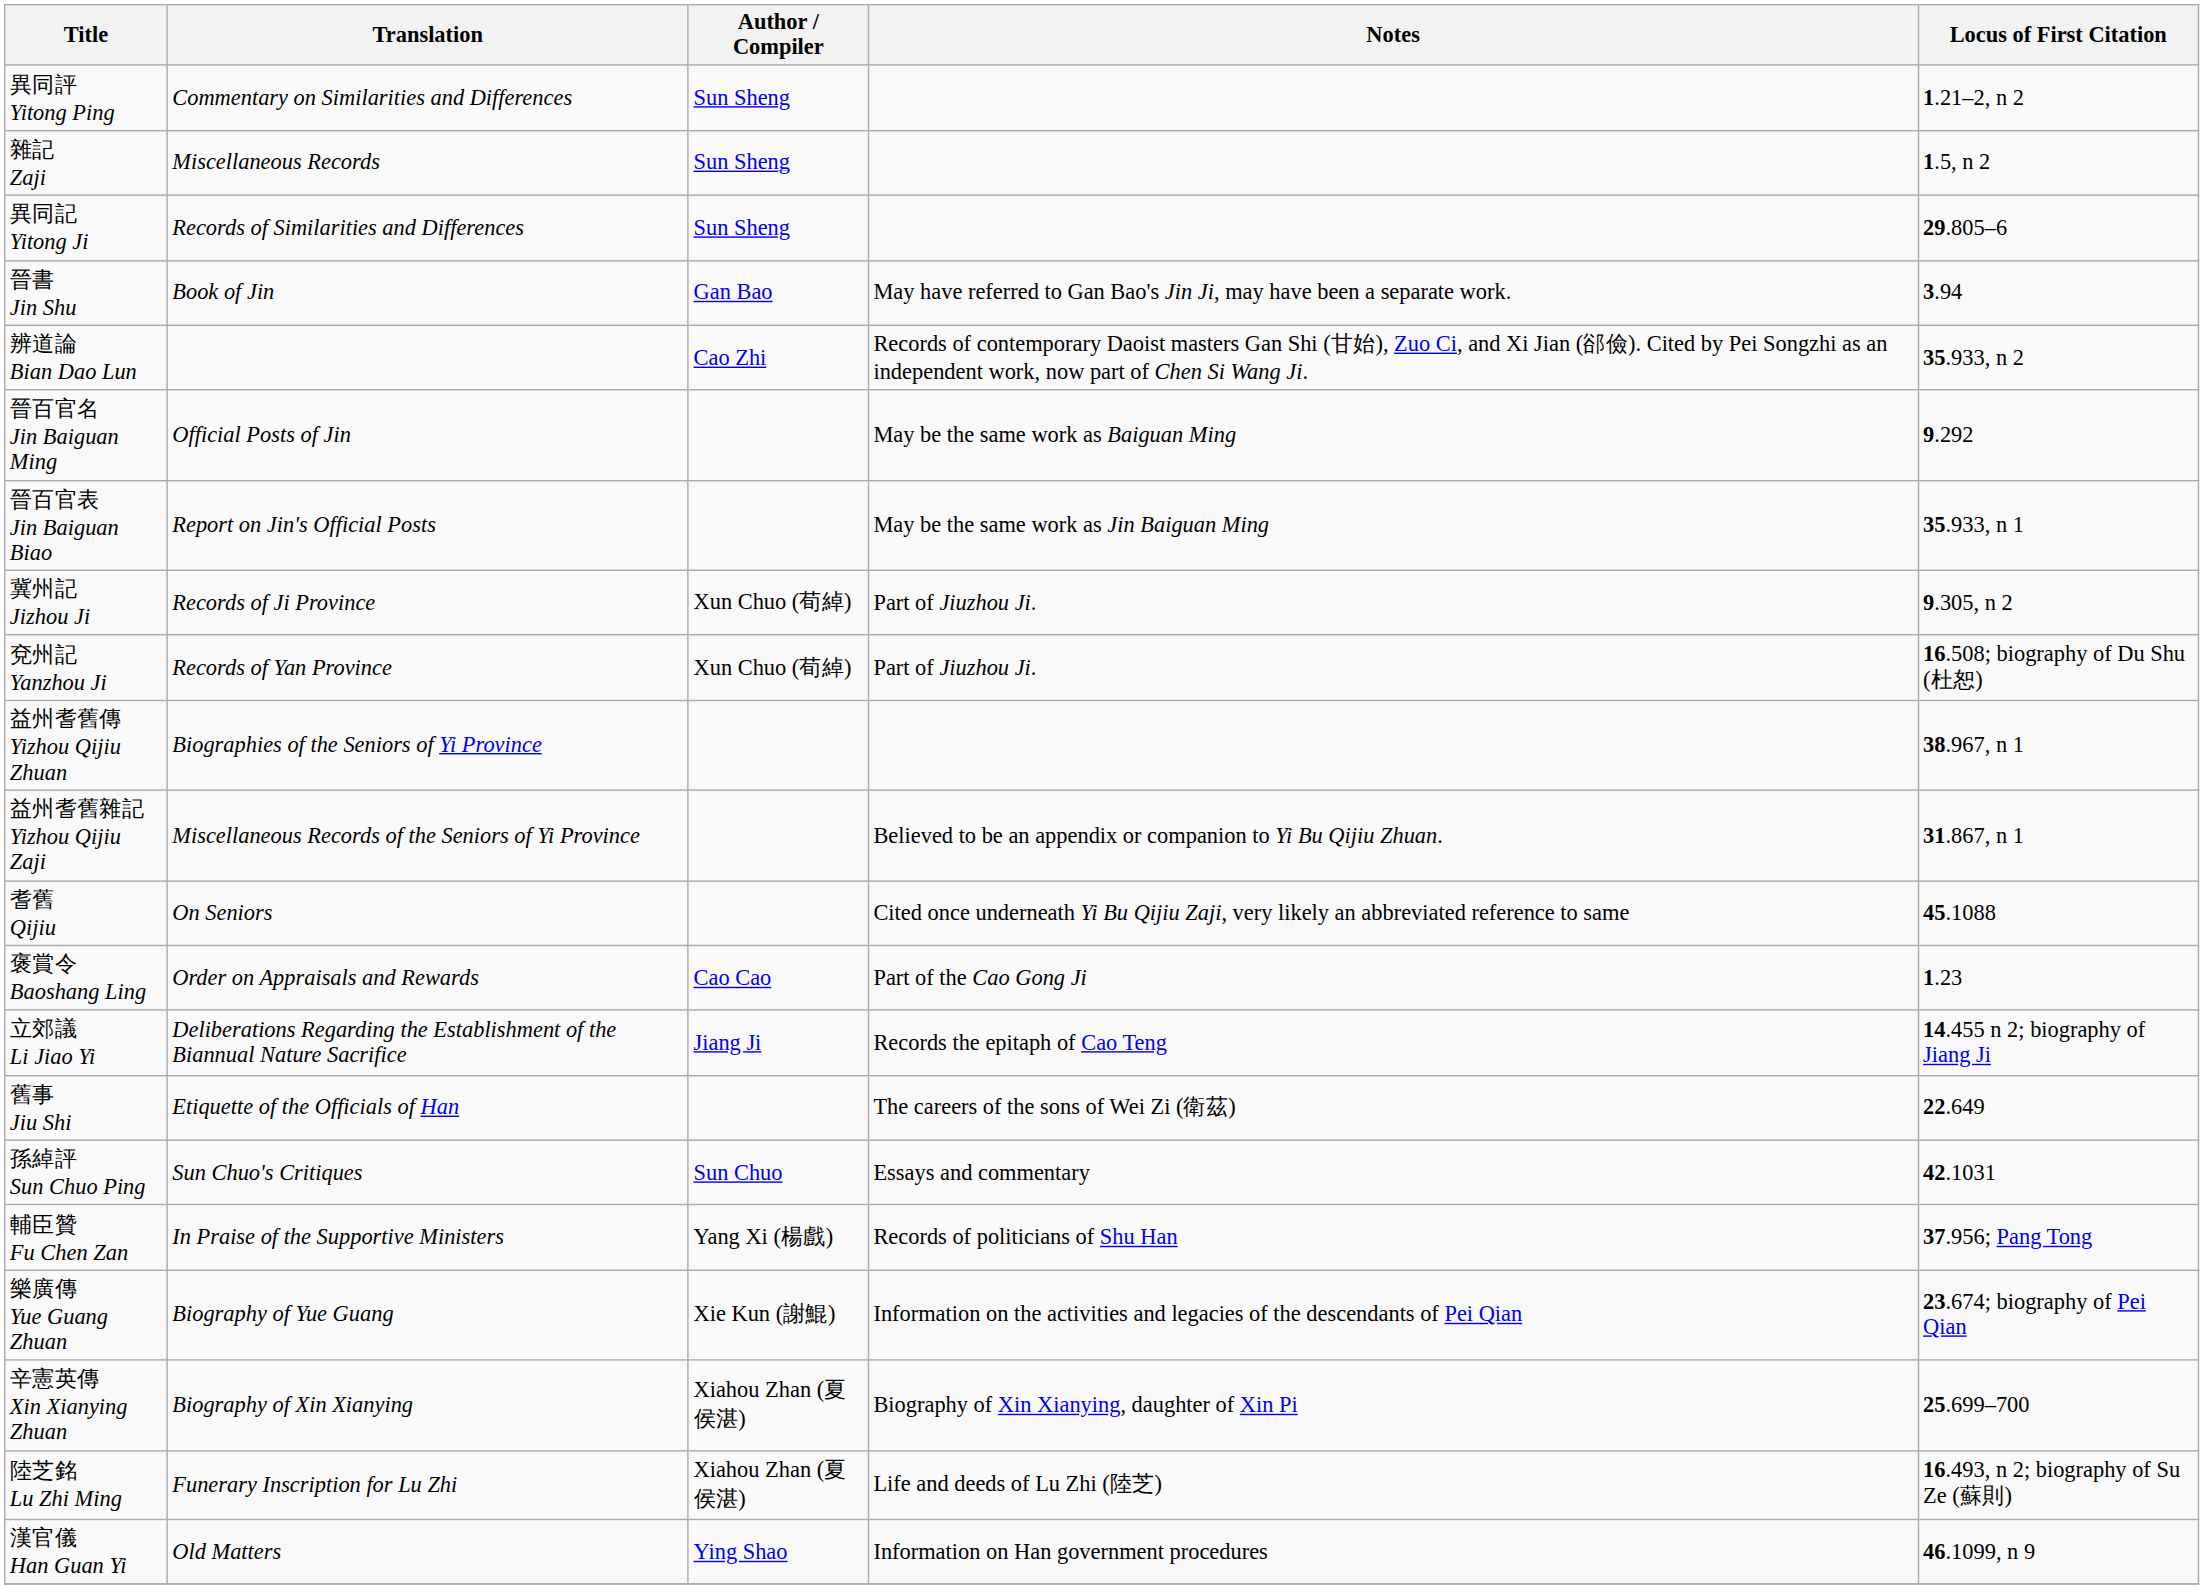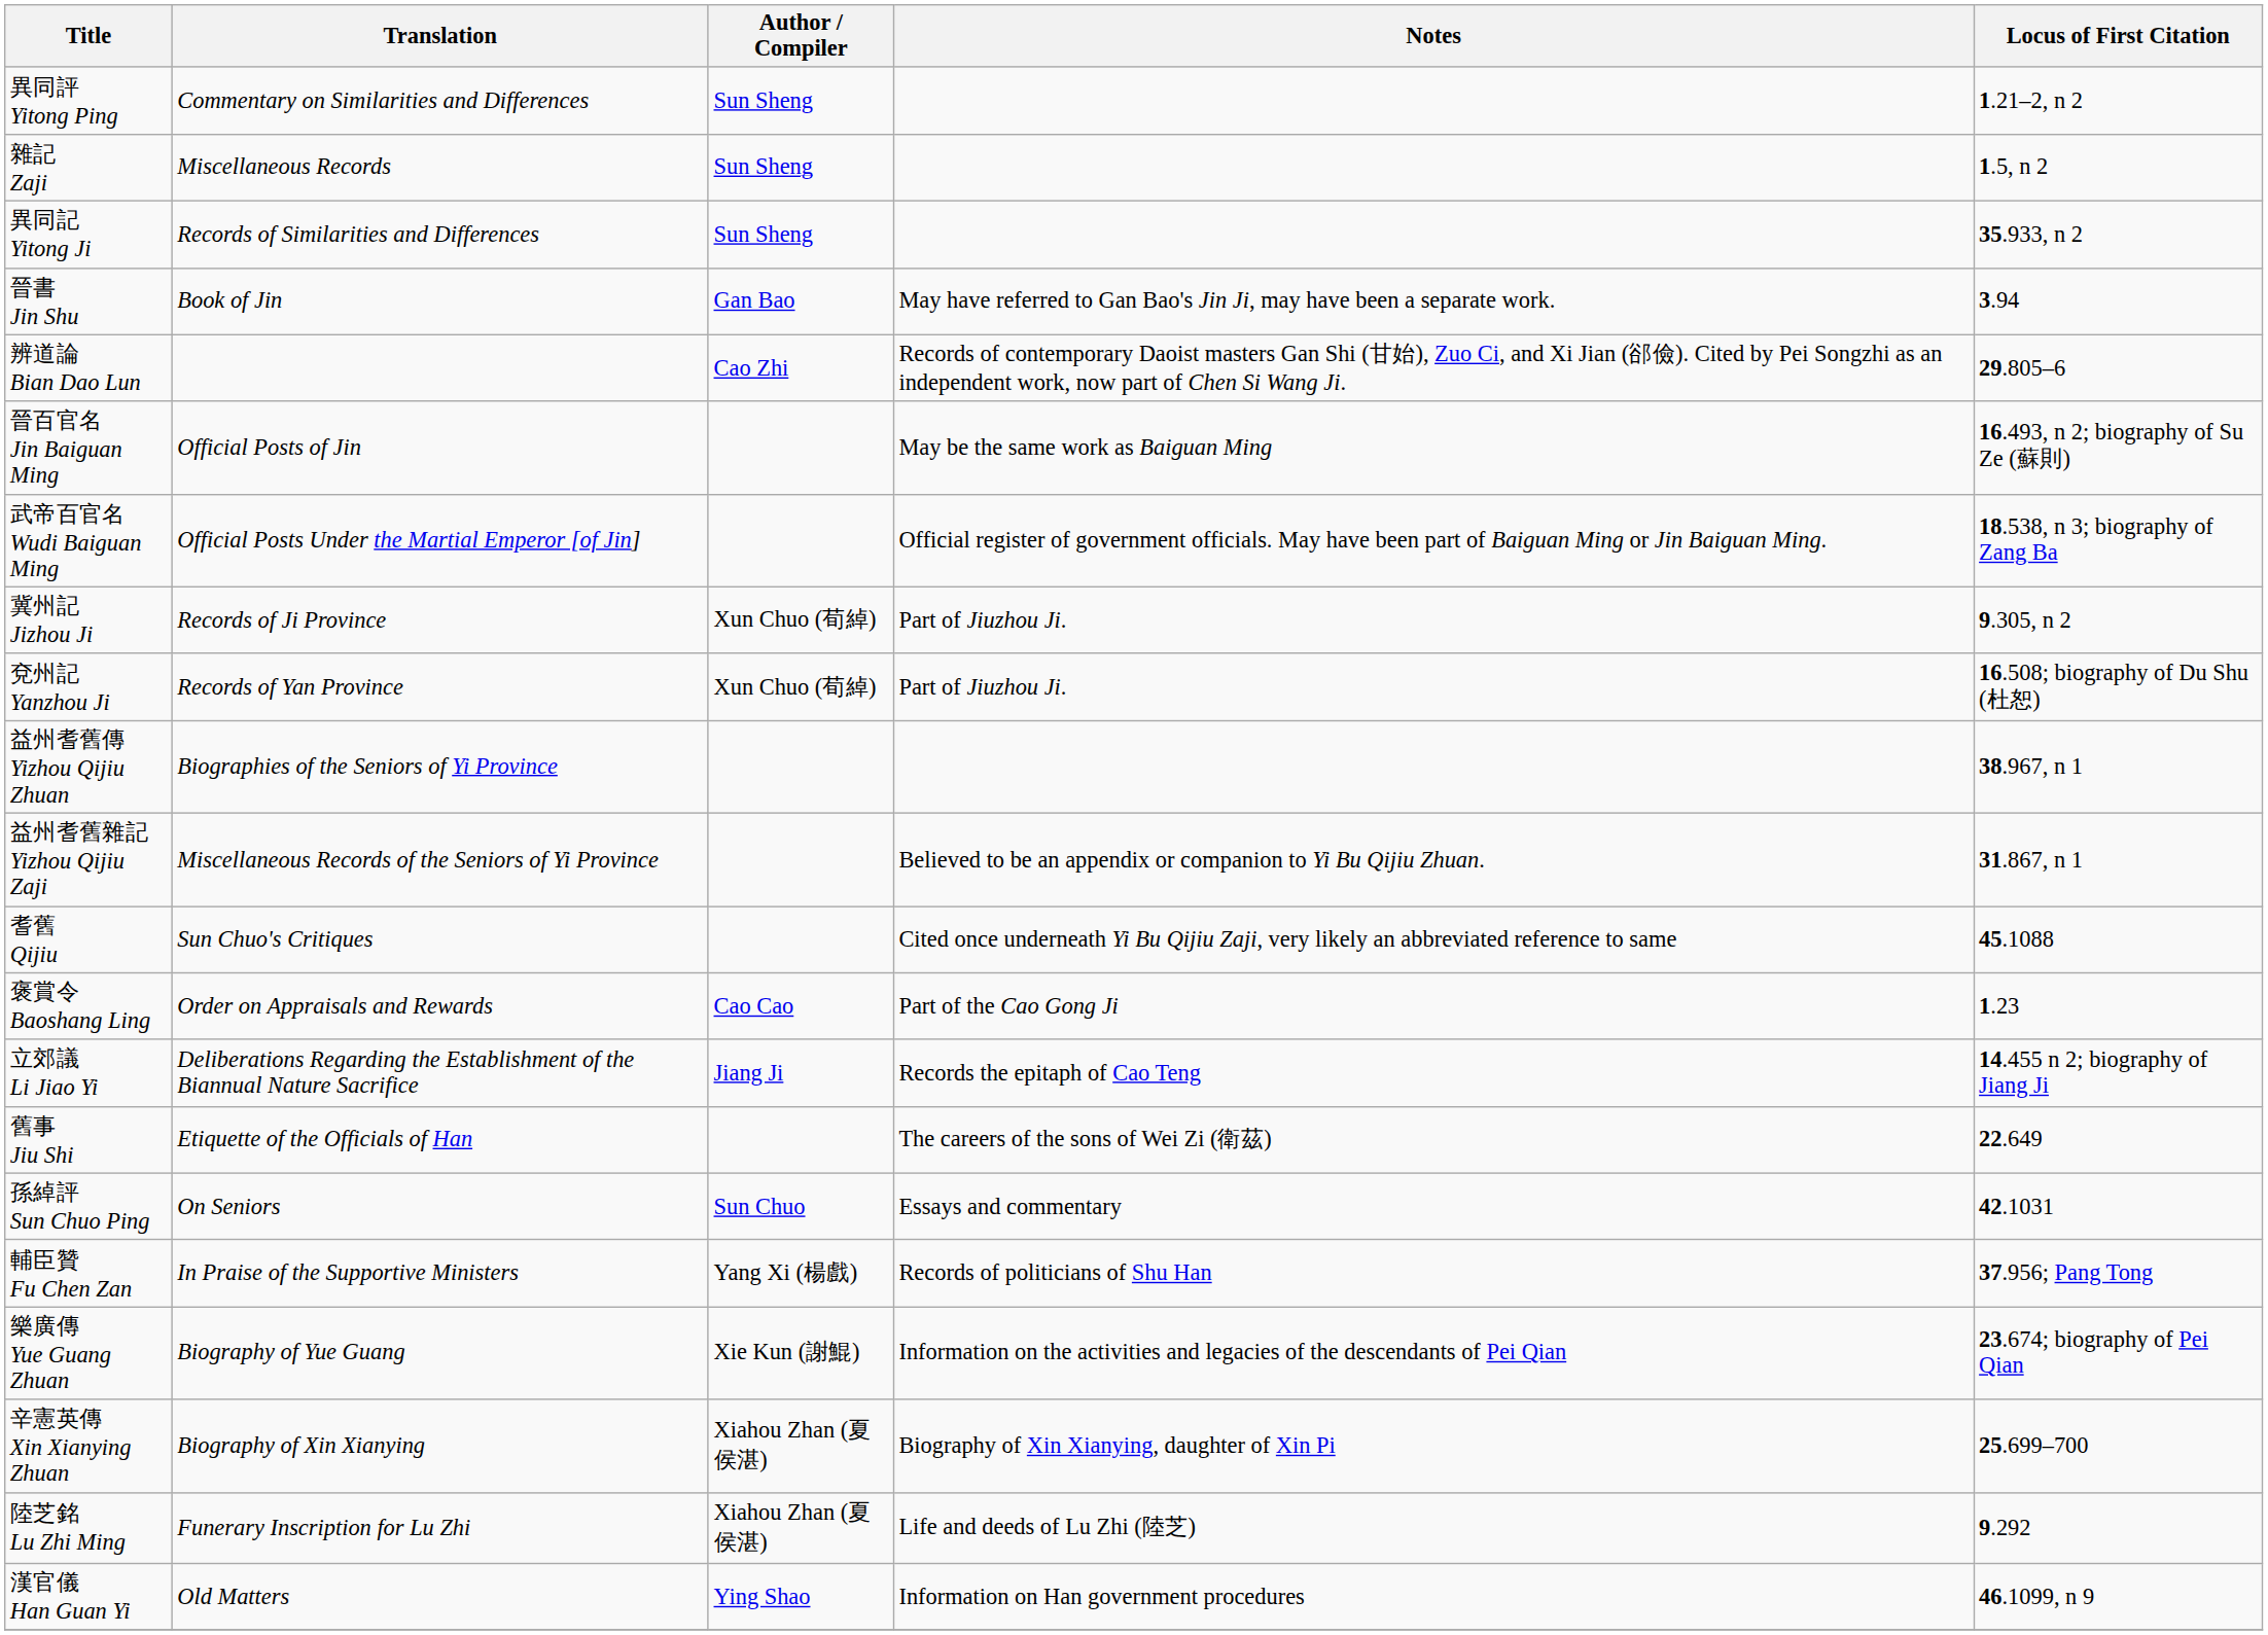 <table class="wikitable sortable">
 <tr>
 <th>Title</th>
 <th>Translation</th>
 <th>Author / Compiler</th>
 <th class="unsortable">Notes</th>
 <th>Locus of First Citation</th>
 </tr>
 <tr>
 <td>異同評 <br><em>Yitong Ping</em></td>
 <td><em>Commentary on Similarities and Differences</em></td>
 <td><a href='#'>Sun Sheng</a></td>
 <td></td>
 <td><strong>1</strong>.21–2, n 2</td>
 </tr>
 <tr>
 <td>雜記 <br><em>Zaji</em></td>
 <td><em>Miscellaneous Records</em></td>
 <td><a href='#'>Sun Sheng</a></td>
 <td></td>
 <td><strong>1</strong>.5, n 2</td>
 </tr>
 <tr>
 <td>異同記 <br><em>Yitong Ji</em></td>
 <td><em>Records of Similarities and Differences</em></td>
 <td><a href='#'>Sun Sheng</a></td>
 <td></td>
-<td><strong>29</strong>.805–6</td>
+<td><strong>35</strong>.933, n 2</td>
 </tr>
 <tr>
 <td>晉書 <br><em>Jin Shu</em></td>
 <td><em>Book of Jin</em></td>
 <td><a href='#'>Gan Bao</a></td>
 <td>May have referred to Gan Bao's <em>Jin Ji</em>, may have been a separate work.</td>
 <td><strong>3</strong>.94</td>
 </tr>
 <tr>
 <td>辨道論 <br><em>Bian Dao Lun</em></td>
 <td></td>
 <td><a href='#'>Cao Zhi</a></td>
 <td>Records of contemporary Daoist masters Gan Shi (甘始), <a href='#'>Zuo Ci</a>, and Xi Jian (郤儉). Cited by Pei Songzhi as an independent work, now part of <em>Chen Si Wang Ji</em>.</td>
-<td><strong>35</strong>.933, n 2</td>
+<td><strong>29</strong>.805–6</td>
 </tr>
 <tr>
 <td>晉百官名 <br><em>Jin Baiguan Ming</em></td>
 <td><em>Official Posts of Jin</em></td>
 <td></td>
 <td>May be the same work as <em>Baiguan Ming</em></td>
-<td><strong>9</strong>.292</td>
+<td><strong>16</strong>.493, n 2; biography of Su Ze (蘇則)</td>
 </tr>
 <tr>
-<td>晉百官表 <br><em>Jin Baiguan Biao</em></td>
-<td><em>Report on Jin's Official Posts</em></td>
+<td>武帝百官名 <br><em>Wudi Baiguan Ming</em></td>
+<td><em>Official Posts Under <a href='#'>the Martial Emperor [of Jin</a>]</em></td>
 <td></td>
-<td>May be the same work as <em>Jin Baiguan Ming</em></td>
-<td><strong>35</strong>.933, n 1</td>
+<td>Official register of government officials. May have been part of <em>Baiguan Ming</em> or <em>Jin Baiguan Ming</em>.</td>
+<td><strong>18</strong>.538, n 3; biography of <a href='#'>Zang Ba</a></td>
 </tr>
 <tr>
 <td>冀州記 <br><em>Jizhou Ji</em></td>
 <td><em>Records of Ji Province</em></td>
 <td>Xun Chuo (荀綽)</td>
 <td>Part of <em>Jiuzhou Ji</em>.</td>
 <td><strong>9</strong>.305, n 2</td>
 </tr>
 <tr>
 <td>兗州記 <br><em>Yanzhou Ji</em></td>
 <td><em>Records of Yan Province</em></td>
 <td>Xun Chuo (荀綽)</td>
 <td>Part of <em>Jiuzhou Ji</em>.</td>
 <td><strong>16</strong>.508; biography of Du Shu (杜恕)</td>
 </tr>
 <tr>
 <td>益州耆舊傳 <br><em>Yizhou Qijiu Zhuan</em></td>
 <td><em>Biographies of the Seniors of <a href='#'>Yi Province</a></em></td>
 <td></td>
 <td></td>
 <td><strong>38</strong>.967, n 1</td>
 </tr>
 <tr>
 <td>益州耆舊雜記 <br><em>Yizhou Qijiu Zaji</em></td>
 <td><em>Miscellaneous Records of the Seniors of Yi Province</em></td>
 <td></td>
 <td>Believed to be an appendix or companion to <em>Yi Bu Qijiu Zhuan</em>.</td>
 <td><strong>31</strong>.867, n 1</td>
 </tr>
 <tr>
 <td>耆舊 <br><em>Qijiu</em></td>
-<td><em>On Seniors</em></td>
+<td><em>Sun Chuo's Critiques</em></td>
 <td></td>
 <td>Cited once underneath <em>Yi Bu Qijiu Zaji</em>, very likely an abbreviated reference to same</td>
 <td><strong>45</strong>.1088</td>
 </tr>
 <tr>
 <td>褒賞令 <br><em>Baoshang Ling</em></td>
 <td><em>Order on Appraisals and Rewards</em></td>
 <td><a href='#'>Cao Cao</a></td>
 <td>Part of the <em>Cao Gong Ji</em></td>
 <td><strong>1</strong>.23</td>
 </tr>
 <tr>
 <td>立郊議 <br><em>Li Jiao Yi</em></td>
 <td><em>Deliberations Regarding the Establishment of the Biannual Nature Sacrifice</em></td>
 <td><a href='#'>Jiang Ji</a></td>
 <td>Records the epitaph of <a href='#'>Cao Teng</a></td>
 <td><strong>14</strong>.455 n 2; biography of <a href='#'>Jiang Ji</a></td>
 </tr>
 <tr>
 <td>舊事 <br><em>Jiu Shi</em></td>
 <td><em>Etiquette of the Officials of <a href='#'>Han</a></em></td>
 <td></td>
 <td>The careers of the sons of Wei Zi (衛茲)</td>
 <td><strong>22</strong>.649</td>
 </tr>
 <tr>
 <td>孫綽評 <br><em>Sun Chuo Ping</em></td>
-<td><em>Sun Chuo's Critiques</em></td>
+<td><em>On Seniors</em></td>
 <td><a href='#'>Sun Chuo</a></td>
 <td>Essays and commentary</td>
 <td><strong>42</strong>.1031</td>
 </tr>
 <tr>
 <td>輔臣贊 <br><em>Fu Chen Zan</em></td>
 <td><em>In Praise of the Supportive Ministers</em></td>
 <td>Yang Xi (楊戲)</td>
 <td>Records of politicians of <a href='#'>Shu Han</a></td>
 <td><strong>37</strong>.956; <a href='#'>Pang Tong</a></td>
 </tr>
 <tr>
 <td>樂廣傳 <br><em>Yue Guang Zhuan</em></td>
 <td><em>Biography of Yue Guang</em></td>
 <td>Xie Kun (謝鯤)</td>
 <td>Information on the activities and legacies of the descendants of <a href='#'>Pei Qian</a></td>
 <td><strong>23</strong>.674; biography of <a href='#'>Pei Qian</a></td>
 </tr>
 <tr>
 <td>辛憲英傳 <br><em>Xin Xianying Zhuan</em></td>
 <td><em>Biography of Xin Xianying</em></td>
 <td>Xiahou Zhan (夏侯湛)</td>
 <td>Biography of <a href='#'>Xin Xianying</a>, daughter of <a href='#'>Xin Pi</a></td>
 <td><strong>25</strong>.699–700</td>
 </tr>
 <tr>
 <td>陸芝銘 <br><em>Lu Zhi Ming</em></td>
 <td><em>Funerary Inscription for Lu Zhi</em></td>
 <td>Xiahou Zhan (夏侯湛)</td>
 <td>Life and deeds of Lu Zhi (陸芝)</td>
-<td><strong>16</strong>.493, n 2; biography of Su Ze (蘇則)</td>
+<td><strong>9</strong>.292</td>
 </tr>
 <tr>
 <td>漢官儀 <br><em>Han Guan Yi</em></td>
 <td><em>Old Matters</em></td>
 <td><a href='#'>Ying Shao</a></td>
 <td>Information on Han government procedures</td>
 <td><strong>46</strong>.1099, n 9</td>
 </tr>
 <tr>
 </tr>
 </table>
